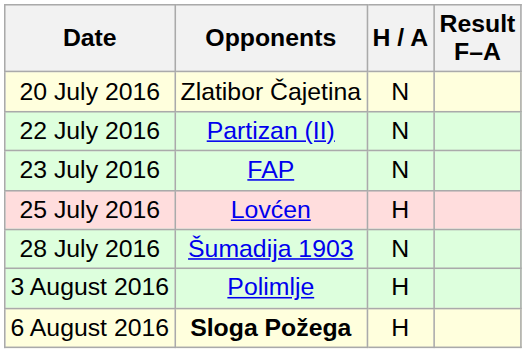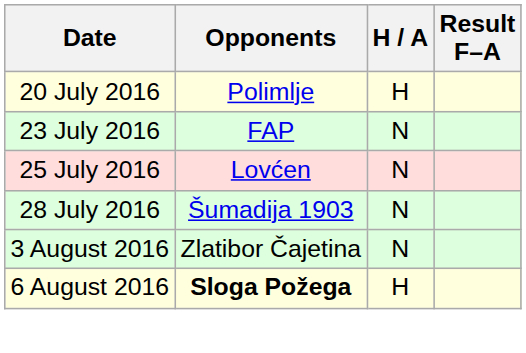 <table class="wikitable" style="text-align:center">
 <tr>
 <th>Date</th>
 <th>Opponents</th>
 <th>H / A</th>
 <th>Result<br>F–A</th>
 </tr>
 <tr bgcolor="#ffffdd">
 <td>20 July 2016</td>
-<td>Zlatibor Čajetina</td>
-<td>N</td>
-<td></td>
-</tr>
-<tr bgcolor="#ddffdd">
-<td>22 July 2016</td>
-<td><a href='#'>Partizan (II)</a></td>
-<td>N</td>
+<td><a href='#'>Polimlje</a></td>
+<td>H</td>
 <td></td>
 </tr>
 <tr bgcolor="#ddffdd">
 <td>23 July 2016</td>
 <td><a href='#'>FAP</a></td>
 <td>N</td>
 <td></td>
 </tr>
 <tr bgcolor="#ffdddd">
 <td>25 July 2016</td>
 <td><a href='#'>Lovćen</a></td>
-<td>H</td>
+<td>N</td>
 <td></td>
 </tr>
 <tr bgcolor="#ddffdd">
 <td>28 July 2016</td>
 <td><a href='#'>Šumadija 1903</a></td>
 <td>N</td>
 <td></td>
 </tr>
 <tr bgcolor="#ddffdd">
 <td>3 August 2016</td>
-<td><a href='#'>Polimlje</a></td>
-<td>H</td>
+<td>Zlatibor Čajetina</td>
+<td>N</td>
 <td></td>
 </tr>
 <tr bgcolor="#ffffdd">
 <td>6 August 2016</td>
 <td><strong>Sloga Požega</strong></td>
 <td>H</td>
 <td></td>
 </tr>
 </table>
